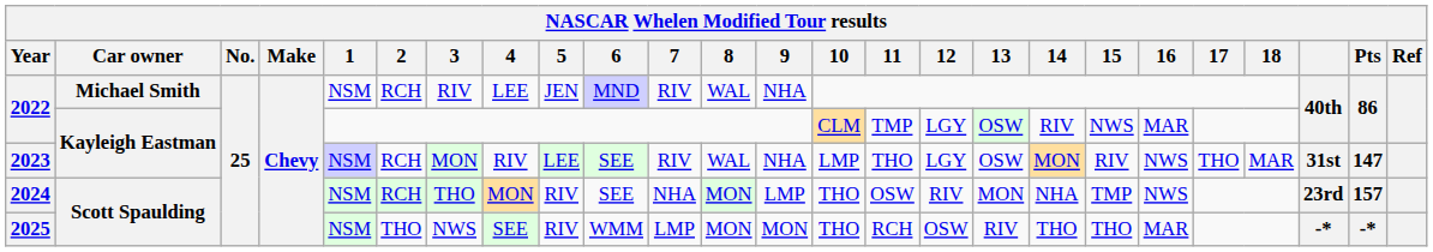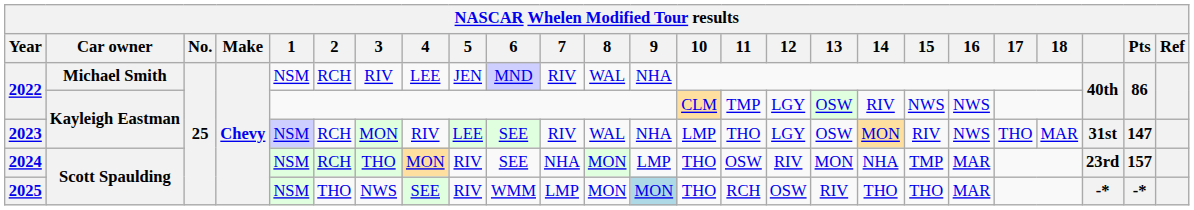 <table class="wikitable" style="text-align:center; font-size:75%">
 <tr>
 <th colspan=38><a href='#'>NASCAR</a> <a href='#'>Whelen Modified Tour</a> results</th>
 </tr>
 <tr>
 <th>Year</th>
 <th>Car owner</th>
 <th>No.</th>
 <th>Make</th>
 <th>1</th>
 <th>2</th>
 <th>3</th>
 <th>4</th>
 <th>5</th>
 <th>6</th>
 <th>7</th>
 <th>8</th>
 <th>9</th>
 <th>10</th>
 <th>11</th>
 <th>12</th>
 <th>13</th>
 <th>14</th>
 <th>15</th>
 <th>16</th>
 <th>17</th>
 <th>18</th>
 <th></th>
 <th>Pts</th>
 <th>Ref</th>
 </tr>
 <tr>
 <th rowspan=2><a href='#'>2022</a></th>
 <th>Michael Smith</th>
 <th rowspan=5>25</th>
 <th rowspan=5><a href='#'>Chevy</a></th>
 <td><a href='#'>NSM</a></td>
 <td><a href='#'>RCH</a></td>
 <td><a href='#'>RIV</a></td>
 <td><a href='#'>LEE</a></td>
 <td><a href='#'>JEN</a></td>
 <td style="background:#CFCFFF;"><a href='#'>MND</a><br></td>
 <td><a href='#'>RIV</a></td>
 <td><a href='#'>WAL</a></td>
 <td><a href='#'>NHA</a></td>
 <td colspan=9></td>
 <th rowspan=2>40th</th>
 <th rowspan=2>86</th>
 <th rowspan=2></th>
 </tr>
 <tr>
 <th rowspan=2>Kayleigh Eastman</th>
 <td colspan=9></td>
 <td style="background:#FFDF9F;"><a href='#'>CLM</a><br></td>
 <td><a href='#'>TMP</a></td>
 <td><a href='#'>LGY</a></td>
 <td style="background:#DFFFDF;"><a href='#'>OSW</a><br></td>
 <td><a href='#'>RIV</a></td>
 <td><a href='#'>NWS</a></td>
-<td><a href='#'>MAR</a></td>
+<td><a href='#'>NWS</a></td>
 <td colspan=2></td>
 </tr>
 <tr>
 <th><a href='#'>2023</a></th>
 <td style="background:#CFCFFF;"><a href='#'>NSM</a><br></td>
 <td><a href='#'>RCH</a></td>
 <td style="background:#DFFFDF;"><a href='#'>MON</a><br></td>
 <td><a href='#'>RIV</a></td>
 <td style="background:#DFFFDF;"><a href='#'>LEE</a><br></td>
 <td style="background:#DFFFDF;"><a href='#'>SEE</a><br></td>
 <td><a href='#'>RIV</a></td>
 <td><a href='#'>WAL</a></td>
 <td><a href='#'>NHA</a></td>
 <td><a href='#'>LMP</a></td>
 <td><a href='#'>THO</a></td>
 <td><a href='#'>LGY</a></td>
 <td><a href='#'>OSW</a></td>
 <td style="background:#FFDF9F;"><a href='#'>MON</a><br></td>
 <td><a href='#'>RIV</a></td>
 <td><a href='#'>NWS</a></td>
 <td><a href='#'>THO</a></td>
 <td><a href='#'>MAR</a></td>
 <th>31st</th>
 <th>147</th>
 <th></th>
 </tr>
 <tr>
 <th><a href='#'>2024</a></th>
 <th rowspan=2>Scott Spaulding</th>
 <td style="background:#DFFFDF;"><a href='#'>NSM</a><br></td>
 <td style="background:#DFFFDF;"><a href='#'>RCH</a><br></td>
 <td style="background:#DFFFDF;"><a href='#'>THO</a><br></td>
 <td style="background:#FFDF9F;"><a href='#'>MON</a><br></td>
 <td><a href='#'>RIV</a></td>
 <td><a href='#'>SEE</a></td>
 <td><a href='#'>NHA</a></td>
 <td style="background:#DFFFDF;"><a href='#'>MON</a><br></td>
 <td><a href='#'>LMP</a></td>
 <td><a href='#'>THO</a></td>
 <td><a href='#'>OSW</a></td>
 <td><a href='#'>RIV</a></td>
 <td><a href='#'>MON</a></td>
 <td><a href='#'>NHA</a></td>
 <td><a href='#'>TMP</a></td>
-<td><a href='#'>NWS</a></td>
+<td><a href='#'>MAR</a></td>
 <td colspan=2></td>
 <th>23rd</th>
 <th>157</th>
 <th></th>
 </tr>
 <tr>
 <th><a href='#'>2025</a></th>
 <td style="background:#DFFFDF;"><a href='#'>NSM</a><br></td>
 <td><a href='#'>THO</a></td>
 <td><a href='#'>NWS</a></td>
 <td style="background:#DFFFDF;"><a href='#'>SEE</a><br></td>
 <td><a href='#'>RIV</a></td>
 <td><a href='#'>WMM</a></td>
 <td><a href='#'>LMP</a></td>
 <td><a href='#'>MON</a></td>
-<td><a href='#'>MON</a></td>
+<td style="background: lightblue;"><a href='#'>MON</a></td>
 <td><a href='#'>THO</a></td>
 <td><a href='#'>RCH</a></td>
 <td><a href='#'>OSW</a></td>
 <td><a href='#'>RIV</a></td>
 <td><a href='#'>THO</a></td>
 <td><a href='#'>THO</a></td>
 <td><a href='#'>MAR</a></td>
 <td colspan=2></td>
 <th>-*</th>
 <th>-*</th>
 <th></th>
 </tr>
 </table>
